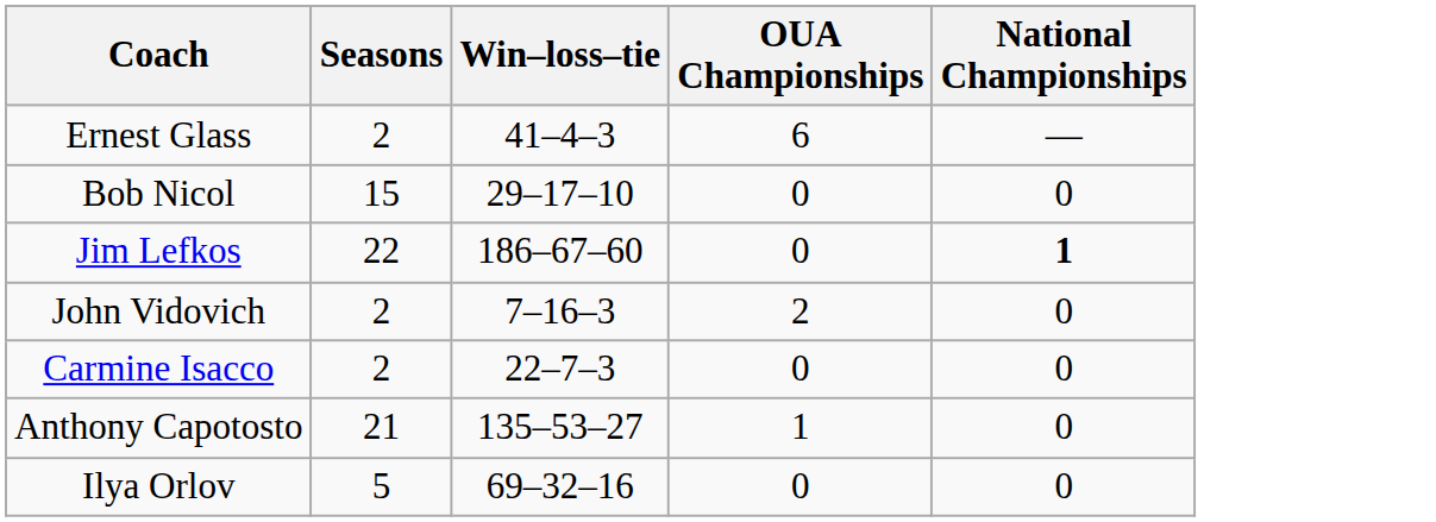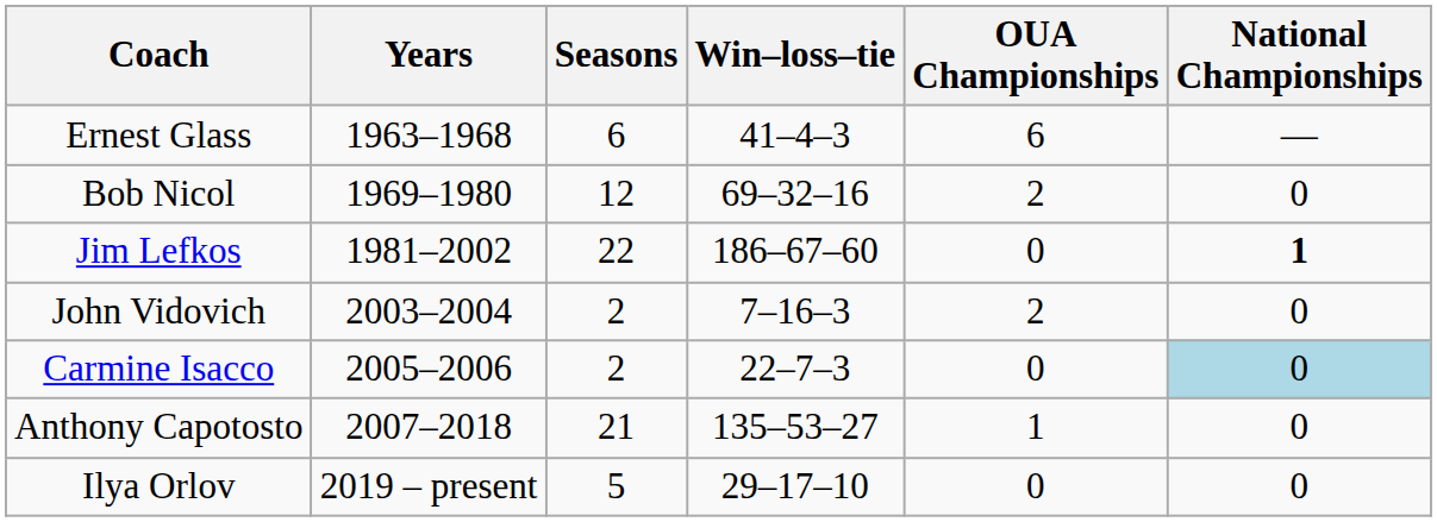 <table class="wikitable" style="text-align:center">
 <tr>
 <th>Coach</th>
+<th>Years</th>
 <th>Seasons</th>
 <th>Win–loss–tie</th>
 <th>OUA<br>Championships</th>
 <th>National<br>Championships</th>
 </tr>
 <tr>
 <td>Ernest Glass</td>
-<td>2</td>
+<td>1963–1968</td>
+<td>6</td>
 <td>41–4–3</td>
 <td>6</td>
 <td>—</td>
 </tr>
 <tr>
 <td>Bob Nicol</td>
-<td>15</td>
-<td>29–17–10</td>
-<td>0</td>
+<td>1969–1980</td>
+<td>12</td>
+<td>69–32–16</td>
+<td>2</td>
 <td>0</td>
 </tr>
 <tr>
 <td><a href='#'>Jim Lefkos</a></td>
+<td>1981–2002</td>
 <td>22</td>
 <td>186–67–60</td>
 <td>0</td>
 <td><strong>1</strong></td>
 </tr>
 <tr>
 <td>John Vidovich</td>
+<td>2003–2004</td>
 <td>2</td>
 <td>7–16–3</td>
 <td>2</td>
 <td>0</td>
 </tr>
 <tr>
 <td><a href='#'>Carmine Isacco</a></td>
+<td>2005–2006</td>
 <td>2</td>
 <td>22–7–3</td>
 <td>0</td>
-<td>0</td>
+<td style="background: lightblue;">0</td>
 </tr>
 <tr>
 <td>Anthony Capotosto</td>
+<td>2007–2018</td>
 <td>21</td>
 <td>135–53–27</td>
 <td>1</td>
 <td>0</td>
 </tr>
 <tr>
 <td>Ilya Orlov</td>
+<td>2019 – present</td>
 <td>5</td>
-<td>69–32–16</td>
+<td>29–17–10</td>
 <td>0</td>
 <td>0</td>
 </tr>
 </table>
